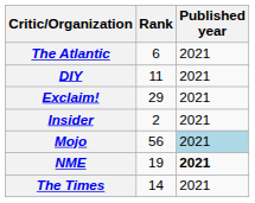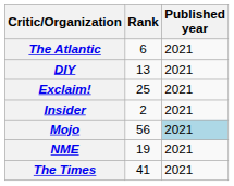 <table class="wikitable sortable plainrowheaders" style="margin-left: auto; margin-right: auto; border: none;">
 <tr>
 <th scope="col">Critic/Organization</th>
 <th scope="col">Rank</th>
 <th scope="col">Published<br>year</th>
 </tr>
 <tr>
 <th scope="row"><em><a href='#'>The Atlantic</a></em></th>
 <td style="text-align:center;">6</td>
 <td>2021</td>
 </tr>
 <tr>
 <th scope="row"><em><a href='#'>DIY</a></em></th>
-<td style="text-align:center;">11</td>
+<td style="text-align:center;">13</td>
 <td>2021</td>
 </tr>
 <tr>
 <th scope="row"><em><a href='#'>Exclaim!</a></em></th>
-<td style="text-align:center;">29</td>
+<td style="text-align:center;">25</td>
 <td>2021</td>
 </tr>
 <tr>
 <th scope="row"><em><a href='#'>Insider</a></em></th>
 <td style="text-align:center;">2</td>
 <td>2021</td>
 </tr>
 <tr>
 <th scope="row"><em><a href='#'>Mojo</a></em></th>
 <td style="text-align:center;">56</td>
 <td style="background: lightblue;">2021</td>
 </tr>
 <tr>
 <th scope="row"><em><a href='#'>NME</a></em></th>
 <td style="text-align:center;">19</td>
-<td><strong>2021</strong></td>
+<td>2021</td>
 </tr>
 <tr>
 <th scope="row"><em><a href='#'>The Times</a></em></th>
-<td style="text-align:center;">14</td>
+<td style="text-align:center;">41</td>
 <td>2021</td>
 </tr>
 </table>
